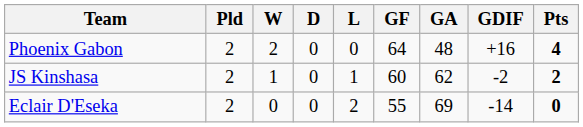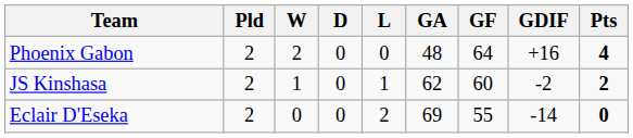 <table class=wikitable style="text-align:center" width=500>
 <tr>
 <th width=25%>Team</th>
 <th width=5%>Pld</th>
 <th width=5%>W</th>
 <th width=5%>D</th>
 <th width=5%>L</th>
+<th width=5%>GA</th>
 <th width=5%>GF</th>
-<th width=5%>GA</th>
 <th width=5%>GDIF</th>
 <th width=5%>Pts</th>
 </tr>
 <tr>
 <td align="left"> <a href='#'>Phoenix Gabon</a></td>
 <td>2</td>
 <td>2</td>
 <td>0</td>
 <td>0</td>
+<td>48</td>
 <td>64</td>
-<td>48</td>
 <td>+16</td>
 <td><strong>4</strong></td>
 </tr>
 <tr>
 <td align="left"> <a href='#'>JS Kinshasa</a></td>
 <td>2</td>
 <td>1</td>
 <td>0</td>
 <td>1</td>
+<td>62</td>
 <td>60</td>
-<td>62</td>
 <td>-2</td>
 <td><strong>2</strong></td>
 </tr>
 <tr>
 <td align="left"> <a href='#'>Eclair D'Eseka</a></td>
 <td>2</td>
 <td>0</td>
 <td>0</td>
 <td>2</td>
+<td>69</td>
 <td>55</td>
-<td>69</td>
 <td>-14</td>
 <td><strong>0</strong></td>
 </tr>
 </table>
